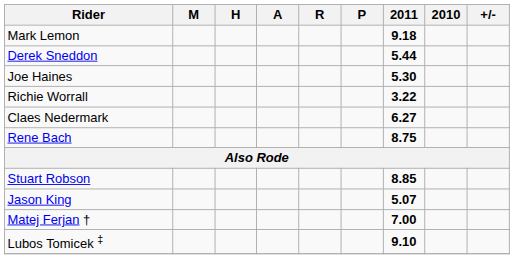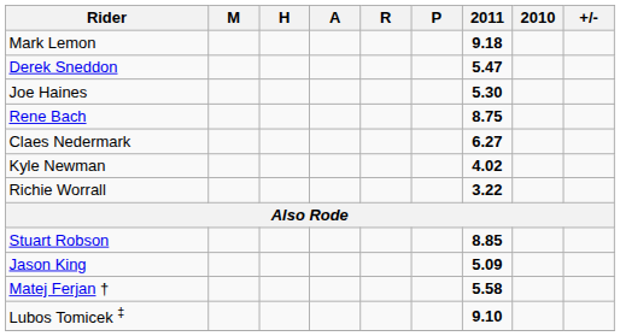 <table class="wikitable" style="background-color: #f9f9f9; font-size: 90%; text-align: center">
 <tr>
 <th width=180>Rider</th>
 <th width=40>M</th>
 <th width=40>H</th>
 <th width=40>A</th>
 <th width=40>R</th>
 <th width=40>P</th>
 <th width=40>2011</th>
 <th width=40>2010</th>
 <th width=40>+/-</th>
 </tr>
 <tr>
 <td style="text-align:left"> Mark Lemon </td>
 <td></td>
 <td></td>
 <td></td>
 <td></td>
 <td></td>
 <td><strong>9.18</strong></td>
 <td></td>
 <td></td>
 </tr>
 <tr>
 <td style="text-align:left"> <a href='#'>Derek Sneddon</a></td>
 <td></td>
 <td></td>
 <td></td>
 <td></td>
 <td></td>
-<td><strong>5.44</strong></td>
+<td><strong>5.47</strong></td>
 <td></td>
 <td></td>
 </tr>
 <tr>
 <td style="text-align:left"> Joe Haines</td>
 <td></td>
 <td></td>
 <td></td>
 <td></td>
 <td></td>
 <td><strong>5.30</strong></td>
 <td></td>
 <td></td>
 </tr>
 <tr>
-<td style="text-align:left"> Richie Worrall</td>
+<td style="text-align:left"> <a href='#'>Rene Bach</a></td>
 <td></td>
 <td></td>
 <td></td>
 <td></td>
 <td></td>
-<td><strong>3.22</strong></td>
+<td><strong>8.75</strong></td>
 <td></td>
 <td></td>
 </tr>
 <tr>
 <td style="text-align:left"> Claes Nedermark</td>
 <td></td>
 <td></td>
 <td></td>
 <td></td>
 <td></td>
 <td><strong>6.27</strong></td>
 <td></td>
 <td></td>
 </tr>
 <tr>
-<td style="text-align:left"> <a href='#'>Rene Bach</a></td>
+<td style="text-align:left"> Kyle Newman</td>
 <td></td>
 <td></td>
 <td></td>
 <td></td>
 <td></td>
-<td><strong>8.75</strong></td>
+<td><strong>4.02</strong></td>
+<td></td>
+<td></td>
+</tr>
+<tr>
+<td style="text-align:left"> Richie Worrall</td>
+<td></td>
+<td></td>
+<td></td>
+<td></td>
+<td></td>
+<td><strong>3.22</strong></td>
 <td></td>
 <td></td>
 </tr>
 <tr>
 <th colspan="9"><em>Also Rode</em></th>
 </tr>
 <tr>
 <td style="text-align:left"> <a href='#'>Stuart Robson</a> </td>
 <td></td>
 <td></td>
 <td></td>
 <td></td>
 <td></td>
 <td><strong>8.85</strong></td>
 <td></td>
 <td></td>
 </tr>
 <tr>
 <td style="text-align:left"> <a href='#'>Jason King</a> </td>
 <td></td>
 <td></td>
 <td></td>
 <td></td>
 <td></td>
-<td><strong>5.07</strong></td>
+<td><strong>5.09</strong></td>
 <td></td>
 <td></td>
 </tr>
 <tr>
 <td style="text-align:left"> <a href='#'>Matej Ferjan</a> †</td>
 <td></td>
 <td></td>
 <td></td>
 <td></td>
 <td></td>
-<td><strong>7.00</strong></td>
+<td><strong>5.58</strong></td>
 <td></td>
 <td></td>
 </tr>
 <tr>
 <td style="text-align:left"> Lubos Tomicek <sup>‡</sup></td>
 <td></td>
 <td></td>
 <td></td>
 <td></td>
 <td></td>
 <td><strong>9.10</strong></td>
 <td></td>
 <td></td>
 </tr>
 <tr>
 </tr>
 </table>
